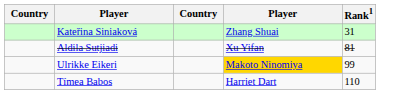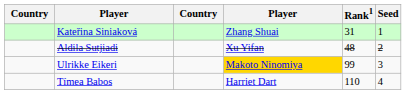 <table class="sortable wikitable">
 <tr>
 <th width="70">Country</th>
 <th width="175">Player</th>
 <th width="70">Country</th>
 <th width="175">Player</th>
 <th>Rank<sup>1</sup></th>
+<th>Seed</th>
 </tr>
 <tr style="background:#cfc;">
 <td></td>
 <td><a href='#'>Kateřina Siniaková</a></td>
 <td></td>
 <td><a href='#'>Zhang Shuai</a></td>
 <td>31</td>
+<td>1</td>
 </tr>
 <tr>
 <td><s></s></td>
 <td><s><a href='#'>Aldila Sutjiadi</a></s></td>
 <td><s></s></td>
 <td><s><a href='#'>Xu Yifan</a></s></td>
-<td><s>81</s></td>
+<td><s>48</s></td>
+<td><s>2</s></td>
 </tr>
 <tr>
 <td></td>
 <td><a href='#'>Ulrikke Eikeri</a></td>
 <td></td>
 <td style="background: gold;"><a href='#'>Makoto Ninomiya</a></td>
 <td>99</td>
+<td>3</td>
 </tr>
 <tr>
 <td></td>
 <td><a href='#'>Tímea Babos</a></td>
 <td></td>
 <td><a href='#'>Harriet Dart</a></td>
 <td>110</td>
+<td>4</td>
 </tr>
 </table>
